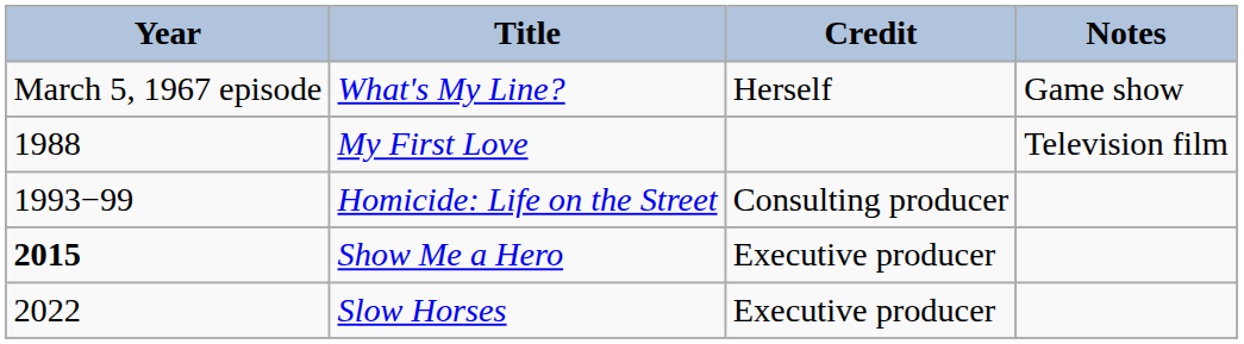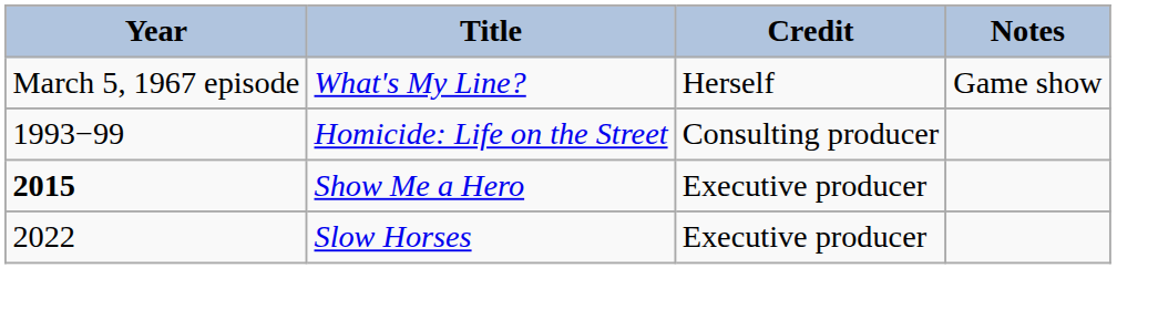 <table class="wikitable" style="font-size:95%;">
 <tr>
 <th style="background:#B0C4DE;">Year</th>
 <th style="background:#B0C4DE;">Title</th>
 <th style="background:#B0C4DE;">Credit</th>
 <th style="background:#B0C4DE;">Notes</th>
 </tr>
 <tr>
 <td>March 5, 1967 episode</td>
 <td><em><a href='#'>What's My Line?</a></em></td>
 <td>Herself</td>
 <td>Game show</td>
-</tr>
-<tr>
-<td>1988</td>
-<td><em><a href='#'>My First Love</a></em></td>
-<td></td>
-<td>Television film</td>
 </tr>
 <tr>
 <td>1993−99</td>
 <td><em><a href='#'>Homicide: Life on the Street</a></em></td>
 <td>Consulting producer</td>
 <td></td>
 </tr>
 <tr>
 <td><strong>2015</strong></td>
 <td><em><a href='#'>Show Me a Hero</a></em></td>
 <td>Executive producer</td>
 <td></td>
 </tr>
 <tr>
 <td>2022</td>
 <td><em><a href='#'>Slow Horses</a></em></td>
 <td>Executive producer</td>
 <td></td>
 </tr>
 </table>
